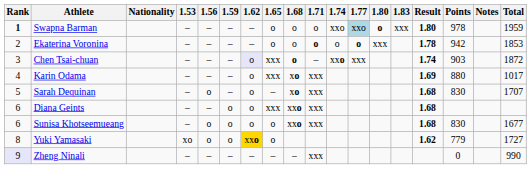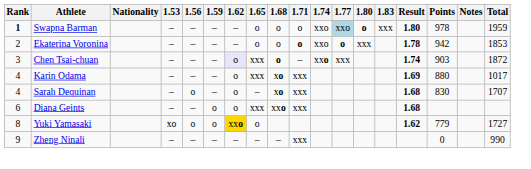 <table class="wikitable sortable" style="text-align:center; font-size:90%">
 <tr>
 <th>Rank</th>
 <th>Athlete</th>
 <th>Nationality</th>
 <th>1.53</th>
 <th>1.56</th>
 <th>1.59</th>
 <th>1.62</th>
 <th>1.65</th>
 <th>1.68</th>
 <th>1.71</th>
 <th>1.74</th>
 <th>1.77</th>
 <th>1.80</th>
 <th>1.83</th>
 <th>Result</th>
 <th>Points</th>
 <th>Notes</th>
 <th>Total</th>
 </tr>
 <tr>
 <td><strong>1</strong></td>
 <td align="left"><a href='#'>Swapna Barman</a></td>
 <td align=left></td>
 <td>–</td>
 <td>–</td>
 <td>–</td>
 <td>–</td>
 <td>o</td>
 <td>o</td>
 <td>o</td>
 <td>xxo</td>
 <td style="background: lightblue;">xxo</td>
 <td><strong>o</strong></td>
 <td>xxx</td>
 <td><strong>1.80</strong></td>
 <td>978</td>
 <td></td>
 <td>1959</td>
 </tr>
 <tr>
 <td>2</td>
 <td align="left"><a href='#'>Ekaterina Voronina</a></td>
 <td align=left></td>
 <td>–</td>
 <td>–</td>
 <td>–</td>
 <td>–</td>
 <td>o</td>
 <td>o</td>
 <td><strong>o</strong></td>
-<td>o</td>
+<td>xxo</td>
 <td><strong>o</strong></td>
 <td>xxx</td>
 <td></td>
 <td><strong>1.78</strong></td>
 <td>942</td>
 <td></td>
 <td>1853</td>
 </tr>
 <tr>
 <td>3</td>
 <td align="left"><a href='#'>Chen Tsai-chuan</a></td>
 <td align=left></td>
 <td>–</td>
 <td>–</td>
 <td>–</td>
 <td style="background: lavender;">o</td>
 <td>xxx</td>
 <td><strong>o</strong></td>
 <td>–</td>
 <td>xx<strong>o</strong></td>
 <td>xxx</td>
 <td></td>
 <td></td>
 <td><strong>1.74</strong></td>
 <td>903</td>
 <td></td>
 <td>1872</td>
 </tr>
 <tr>
 <td>4</td>
 <td align="left"><a href='#'>Karin Odama</a></td>
 <td align=left></td>
 <td>–</td>
 <td>–</td>
 <td>–</td>
 <td>o</td>
 <td>xxx</td>
 <td>x<strong>o</strong></td>
 <td>xxx</td>
 <td></td>
 <td></td>
 <td></td>
 <td></td>
 <td><strong>1.69</strong></td>
 <td>880</td>
 <td></td>
 <td>1017</td>
 </tr>
 <tr>
-<td>5</td>
+<td>4</td>
 <td align="left"><a href='#'>Sarah Dequinan</a></td>
 <td align=left></td>
 <td>–</td>
 <td>o</td>
 <td>–</td>
 <td>o</td>
 <td>–</td>
 <td>x<strong>o</strong></td>
 <td>xxx</td>
 <td></td>
 <td></td>
 <td></td>
 <td></td>
 <td><strong>1.68</strong></td>
 <td>830</td>
 <td></td>
 <td>1707</td>
 </tr>
 <tr>
 <td>6</td>
 <td align="left"><a href='#'>Diana Geints</a></td>
 <td align=left></td>
 <td>–</td>
 <td>–</td>
 <td>o</td>
 <td>o</td>
 <td>xxx</td>
 <td>xx<strong>o</strong></td>
 <td>xxx</td>
 <td></td>
 <td></td>
 <td></td>
 <td></td>
 <td><strong>1.68</strong></td>
 <td></td>
 <td></td>
 <td></td>
 </tr>
 <tr>
-<td>6</td>
-<td align="left"><a href='#'>Sunisa Khotseemueang</a></td>
-<td align=left></td>
-<td>–</td>
-<td>o</td>
-<td>o</td>
-<td>o</td>
-<td>o</td>
-<td>xx<strong>o</strong></td>
-<td>xxx</td>
-<td></td>
-<td></td>
-<td></td>
-<td></td>
-<td><strong>1.68</strong></td>
-<td>830</td>
-<td></td>
-<td>1677</td>
-</tr>
-<tr>
 <td>8</td>
 <td align="left"><a href='#'>Yuki Yamasaki</a></td>
 <td align=left></td>
 <td>xo</td>
 <td>o</td>
 <td>o</td>
 <td style="background: gold;">xx<strong>o</strong></td>
 <td>o</td>
 <td></td>
 <td></td>
 <td></td>
 <td></td>
 <td></td>
 <td></td>
 <td><strong>1.62</strong></td>
 <td>779</td>
 <td></td>
 <td>1727</td>
 </tr>
 <tr>
-<td style="background: lavender;">9</td>
+<td>9</td>
 <td align="left"><a href='#'>Zheng Ninali</a></td>
 <td align=left></td>
 <td>–</td>
 <td>–</td>
 <td>–</td>
 <td>–</td>
 <td>–</td>
 <td>–</td>
 <td>xxx</td>
 <td></td>
 <td></td>
 <td></td>
 <td></td>
 <td></td>
 <td>0</td>
 <td></td>
 <td>990</td>
 </tr>
 </table>
